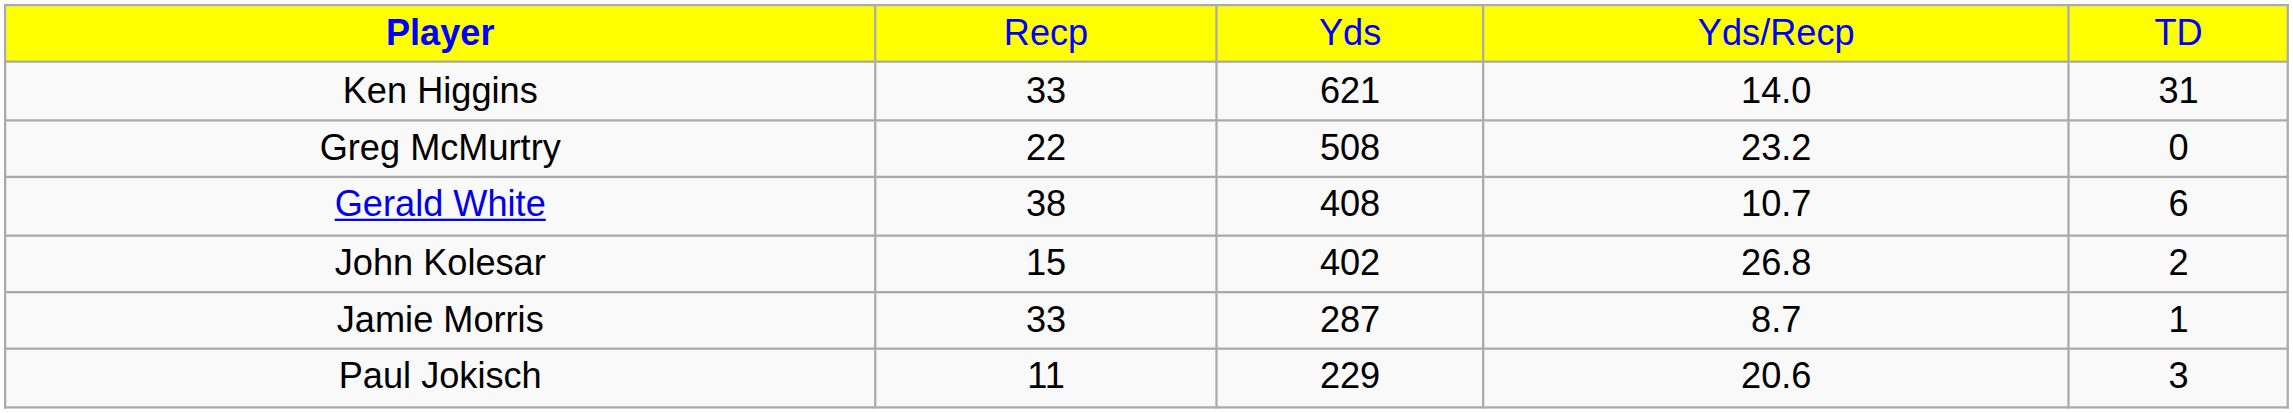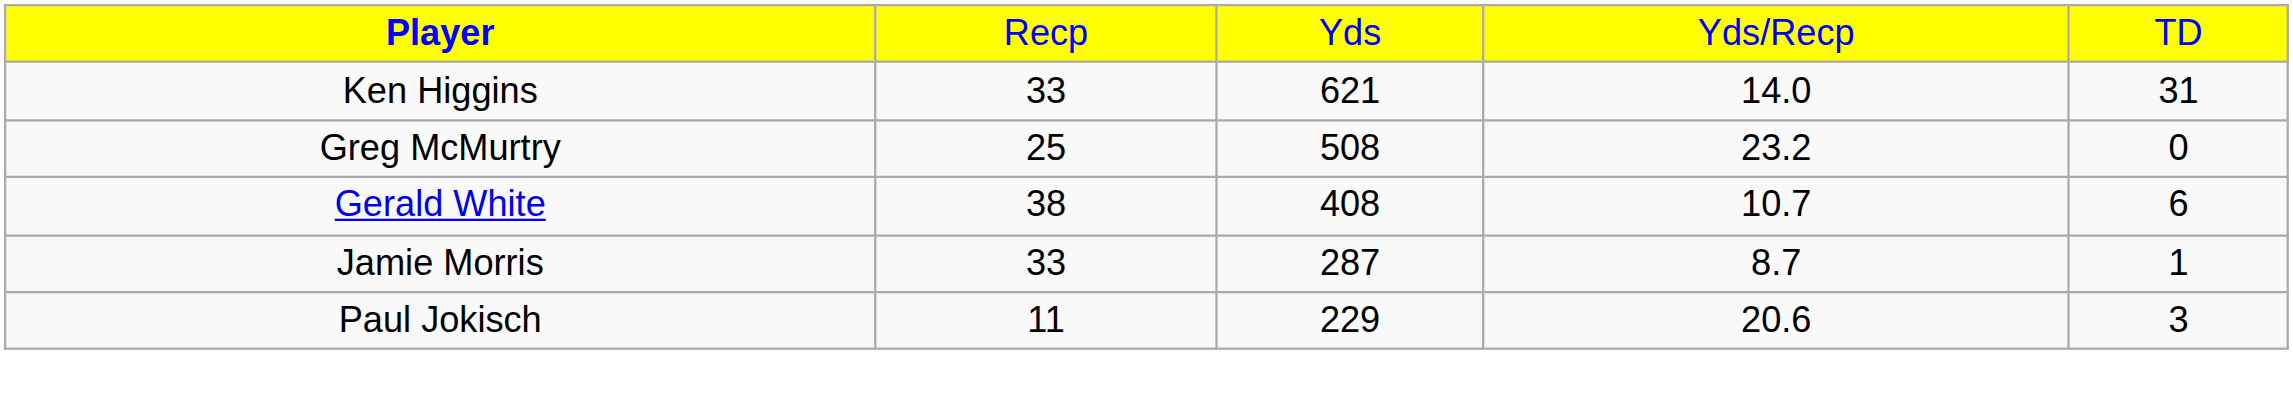 <table class="wikitable" width="80%">
 <tr align="center"  style="background:yellow;color:blue;">
 <td><strong>Player</strong></td>
 <td>Recp</td>
 <td>Yds</td>
 <td>Yds/Recp</td>
 <td>TD</td>
 </tr>
 <tr align="center" bgcolor="">
 <td>Ken Higgins</td>
 <td>33</td>
 <td>621</td>
 <td>14.0</td>
 <td>31</td>
 </tr>
 <tr align="center" bgcolor="">
 <td>Greg McMurtry</td>
-<td>22</td>
+<td>25</td>
 <td>508</td>
 <td>23.2</td>
 <td>0</td>
 </tr>
 <tr align="center" bgcolor="">
 <td><a href='#'>Gerald White</a></td>
 <td>38</td>
 <td>408</td>
 <td>10.7</td>
 <td>6</td>
-</tr>
-<tr align="center" bgcolor="">
-<td>John Kolesar</td>
-<td>15</td>
-<td>402</td>
-<td>26.8</td>
-<td>2</td>
 </tr>
 <tr align="center" bgcolor="">
 <td>Jamie Morris</td>
 <td>33</td>
 <td>287</td>
 <td>8.7</td>
 <td>1</td>
 </tr>
 <tr align="center" bgcolor="">
 <td>Paul Jokisch</td>
 <td>11</td>
 <td>229</td>
 <td>20.6</td>
 <td>3</td>
 </tr>
 </table>
